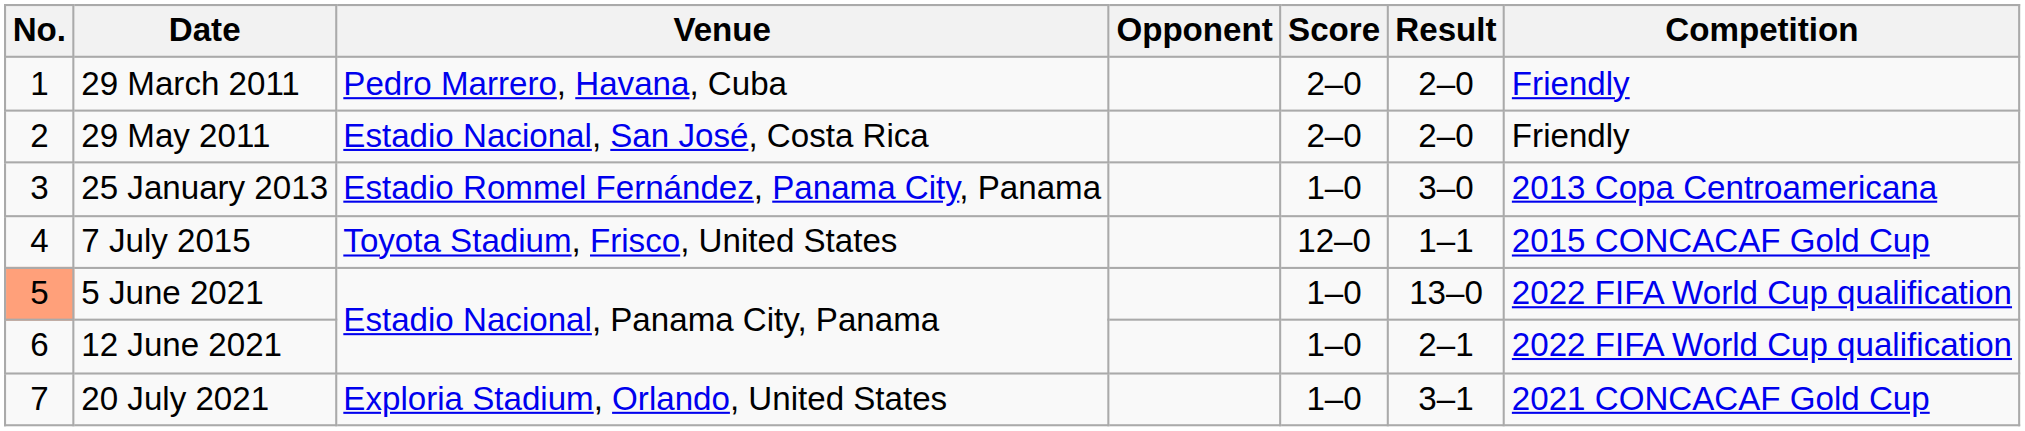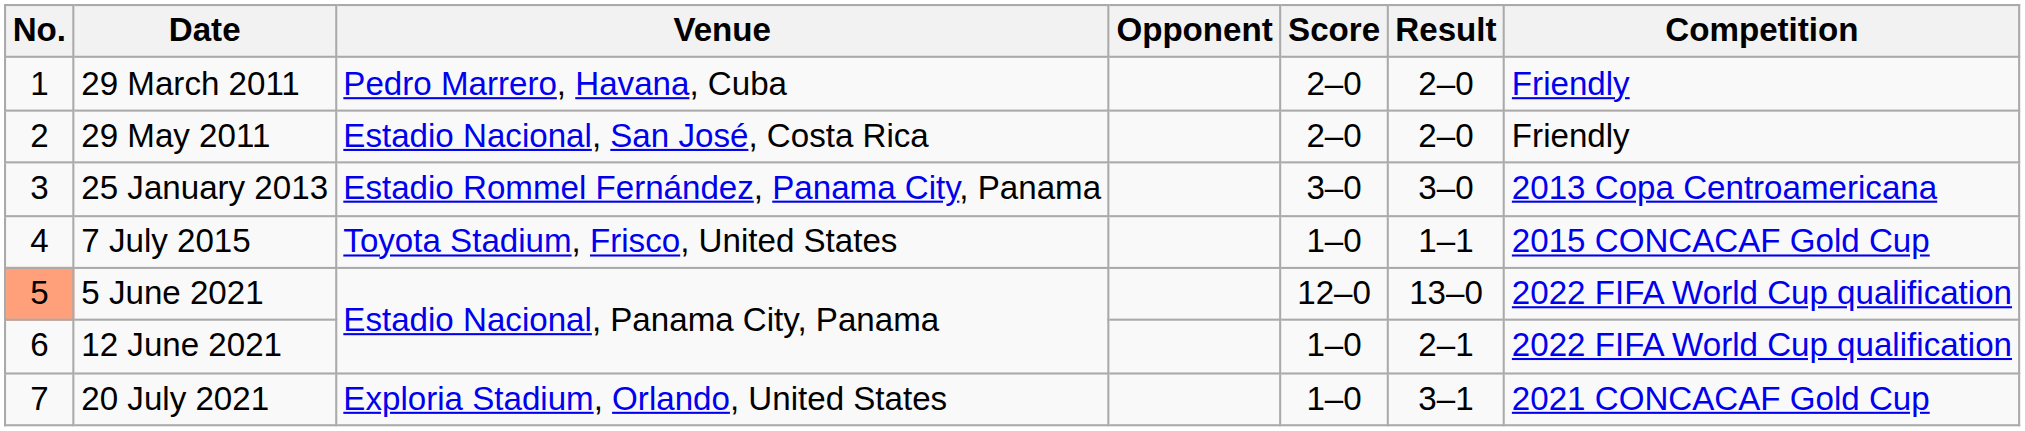 <table class="wikitable sortable">
 <tr>
 <th scope="col">No.</th>
 <th scope="col">Date</th>
 <th scope="col">Venue</th>
 <th scope="col">Opponent</th>
 <th scope="col">Score</th>
 <th scope="col">Result</th>
 <th scope="col">Competition</th>
 </tr>
 <tr>
 <td style="text-align:center">1</td>
 <td>29 March 2011</td>
 <td><a href='#'>Pedro Marrero</a>, <a href='#'>Havana</a>, Cuba</td>
 <td></td>
 <td style="text-align:center">2–0</td>
 <td style="text-align:center">2–0</td>
 <td><a href='#'>Friendly</a></td>
 </tr>
 <tr>
 <td style="text-align:center">2</td>
 <td>29 May 2011</td>
 <td><a href='#'>Estadio Nacional</a>, <a href='#'>San José</a>, Costa Rica</td>
 <td></td>
 <td style="text-align:center">2–0</td>
 <td style="text-align:center">2–0</td>
 <td>Friendly</td>
 </tr>
 <tr>
 <td style="text-align:center">3</td>
 <td>25 January 2013</td>
 <td><a href='#'>Estadio Rommel Fernández</a>, <a href='#'>Panama City</a>, Panama</td>
 <td></td>
-<td style="text-align:center">1–0</td>
+<td style="text-align:center">3–0</td>
 <td style="text-align:center">3–0</td>
 <td><a href='#'>2013 Copa Centroamericana</a></td>
 </tr>
 <tr>
 <td style="text-align:center">4</td>
 <td>7 July 2015</td>
 <td><a href='#'>Toyota Stadium</a>, <a href='#'>Frisco</a>, United States</td>
 <td></td>
-<td style="text-align:center">12–0</td>
+<td style="text-align:center">1–0</td>
 <td style="text-align:center">1–1</td>
 <td><a href='#'>2015 CONCACAF Gold Cup</a></td>
 </tr>
 <tr>
 <td style="background: lightsalmon; text-align:center">5</td>
 <td>5 June 2021</td>
 <td rowspan=2><a href='#'>Estadio Nacional</a>, Panama City, Panama</td>
 <td></td>
-<td style="text-align:center">1–0</td>
+<td style="text-align:center">12–0</td>
 <td style="text-align:center">13–0</td>
 <td><a href='#'>2022 FIFA World Cup qualification</a></td>
 </tr>
 <tr>
 <td style="text-align:center">6</td>
 <td>12 June 2021</td>
 <td></td>
 <td style="text-align:center">1–0</td>
 <td style="text-align:center">2–1</td>
 <td><a href='#'>2022 FIFA World Cup qualification</a></td>
 </tr>
 <tr>
 <td style="text-align:center">7</td>
 <td>20 July 2021</td>
 <td><a href='#'>Exploria Stadium</a>, <a href='#'>Orlando</a>, United States</td>
 <td></td>
 <td style="text-align:center">1–0</td>
 <td style="text-align:center">3–1</td>
 <td><a href='#'>2021 CONCACAF Gold Cup</a></td>
 </tr>
 </table>
